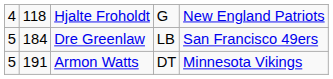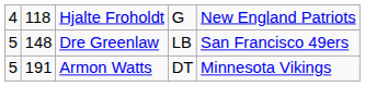 <table class="wikitable">
 <tr>
 <td>4</td>
 <td>118</td>
 <td><a href='#'>Hjalte Froholdt</a></td>
 <td>G</td>
 <td><a href='#'>New England Patriots</a></td>
 </tr>
 <tr>
 <td>5</td>
-<td>184</td>
+<td>148</td>
 <td><a href='#'>Dre Greenlaw</a></td>
 <td>LB</td>
 <td><a href='#'>San Francisco 49ers</a></td>
 </tr>
 <tr>
 <td>5</td>
 <td>191</td>
 <td><a href='#'>Armon Watts</a></td>
 <td>DT</td>
 <td><a href='#'>Minnesota Vikings</a></td>
 </tr>
 </table>
